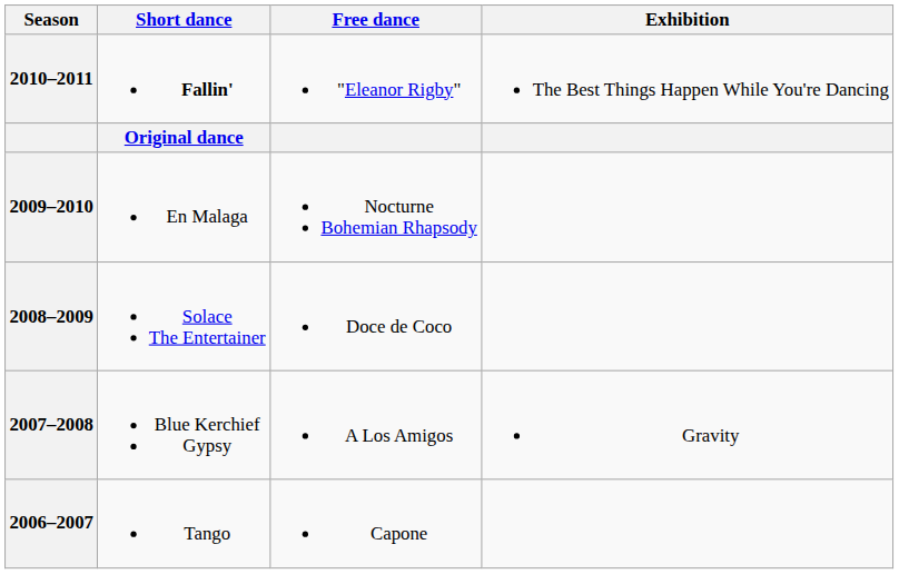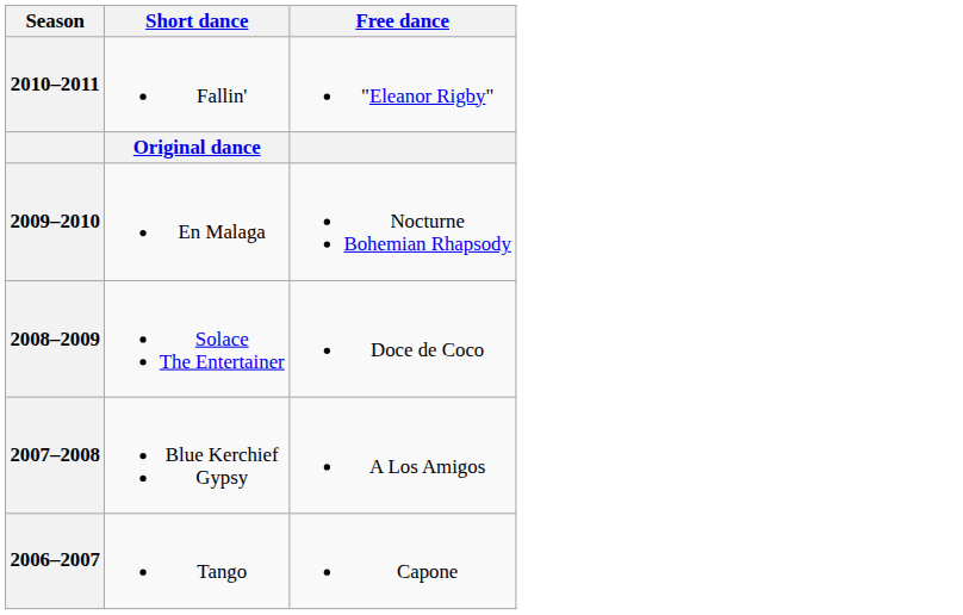 <table class="wikitable" style="text-align:center">
 <tr>
 <th>Season</th>
 <th><a href='#'>Short dance</a></th>
 <th><a href='#'>Free dance</a></th>
-<th>Exhibition</th>
 </tr>
 <tr>
 <th>2010–2011 <br></th>
-<td><strong><br><ul><li>Fallin' <br></li></ul></strong></td>
+<td><br><ul><li>Fallin' <br></li></ul></td>
 <td><br><ul><li>"<a href='#'>Eleanor Rigby</a>" <br></li></ul></td>
-<td><br><ul><li>The Best Things Happen While You're Dancing <br></li></ul></td>
 </tr>
 <tr>
 <th></th>
 <th><a href='#'>Original dance</a></th>
-<th></th>
 <th></th>
 </tr>
 <tr>
 <th>2009–2010 <br></th>
 <td><br><ul><li>En Malaga <br></li></ul></td>
 <td><br><ul><li>Nocturne <br></li><li><a href='#'>Bohemian Rhapsody</a> <br></li></ul></td>
-<td></td>
 </tr>
 <tr>
 <th>2008–2009 <br></th>
 <td><br><ul><li> <a href='#'>Solace</a> <br></li><li> <a href='#'>The Entertainer</a> <br></li></ul></td>
 <td><br><ul><li>Doce de Coco <br></li></ul></td>
-<td></td>
 </tr>
 <tr>
 <th>2007–2008 <br></th>
 <td><br><ul><li>Blue Kerchief <br></li><li>Gypsy <br></li></ul></td>
 <td><br><ul><li>A Los Amigos <br></li></ul></td>
-<td><br><ul><li>Gravity <br></li></ul></td>
 </tr>
 <tr>
 <th>2006–2007 <br></th>
 <td><br><ul><li>Tango</li></ul></td>
 <td><br><ul><li>Capone <br></li></ul></td>
-<td></td>
 </tr>
 </table>
